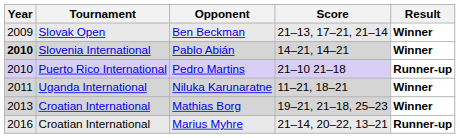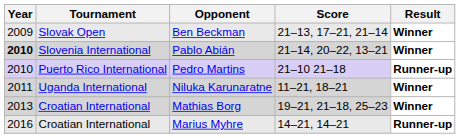 <table class="sortable wikitable" style="font-size: 90%;">
 <tr>
 <th>Year</th>
 <th>Tournament</th>
 <th>Opponent</th>
 <th>Score</th>
 <th>Result</th>
 </tr>
 <tr style="background:#E9E9E9">
 <td align="center">2009</td>
 <td align="left"><a href='#'>Slovak Open</a></td>
 <td align="left"> <a href='#'>Ben Beckman</a></td>
 <td align="left">21–13, 17–21, 21–14</td>
 <td style="text-align:left; background:white"> <strong>Winner</strong></td>
 </tr>
 <tr style="background:#D5D5D5">
 <td align="center"><strong>2010</strong></td>
 <td align="left"><a href='#'>Slovenia International</a></td>
 <td align="left"> <a href='#'>Pablo Abián</a></td>
-<td align="left">14–21, 14–21</td>
+<td align="left">21–14, 20–22, 13–21</td>
 <td style="text-align:left; background:white"> <strong>Winner</strong></td>
 </tr>
 <tr style="background:#D8CEF6">
 <td align="center">2010</td>
 <td align="left"><a href='#'>Puerto Rico International</a></td>
 <td align="left"> <a href='#'>Pedro Martins</a></td>
 <td align="left">21–10 21–18</td>
 <td style="text-align:left; background:white"> <strong>Runner-up</strong></td>
 </tr>
 <tr style="background:#D5D5D5">
 <td align="center">2011</td>
 <td align="left"><a href='#'>Uganda International</a></td>
 <td align="left"> <a href='#'>Niluka Karunaratne</a></td>
 <td align="left">11–21, 18–21</td>
 <td style="text-align:left; background:white"> <strong>Winner</strong></td>
 </tr>
 <tr style="background:#D5D5D5">
 <td align="center">2013</td>
 <td align="left"><a href='#'>Croatian International</a></td>
 <td align="left"> <a href='#'>Mathias Borg</a></td>
 <td align="left">19–21, 21–18, 25–23</td>
 <td style="text-align:left; background:white"> <strong>Winner</strong></td>
 </tr>
 <tr style="background:#E9E9E9">
 <td align="center">2016</td>
 <td align="left">Croatian International</td>
 <td align="left"> <a href='#'>Marius Myhre</a></td>
-<td align="left">21–14, 20–22, 13–21</td>
+<td align="left">14–21, 14–21</td>
 <td style="text-align:left; background:white"> <strong>Runner-up</strong></td>
 </tr>
 </table>
